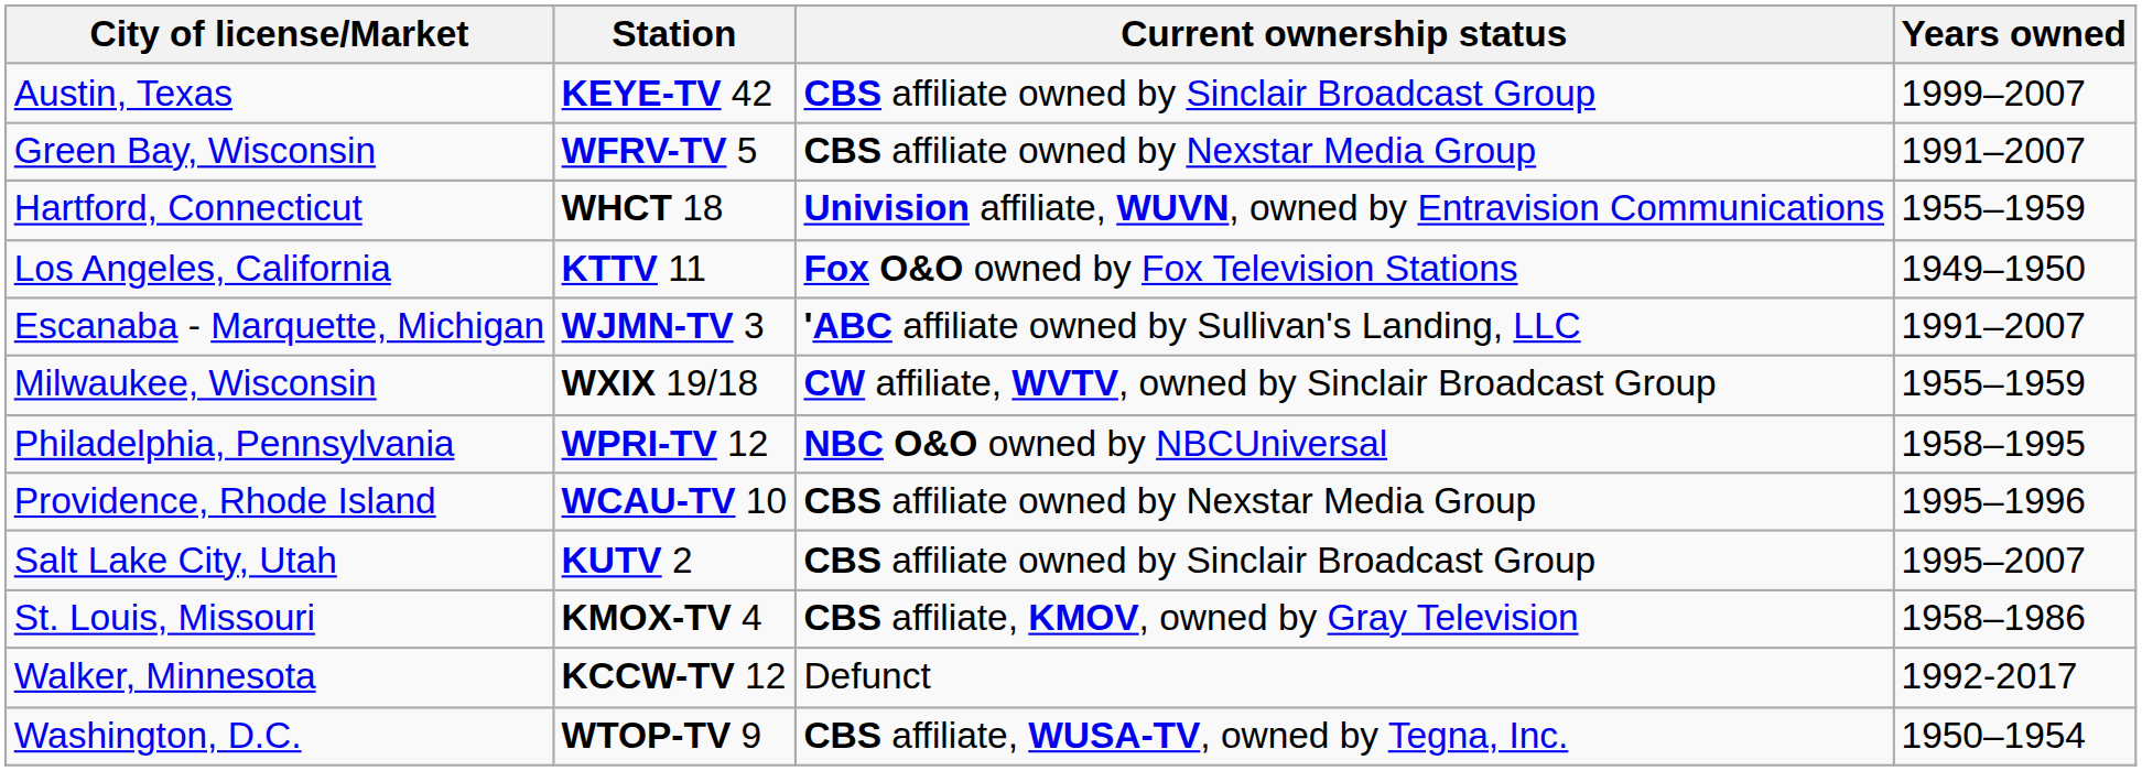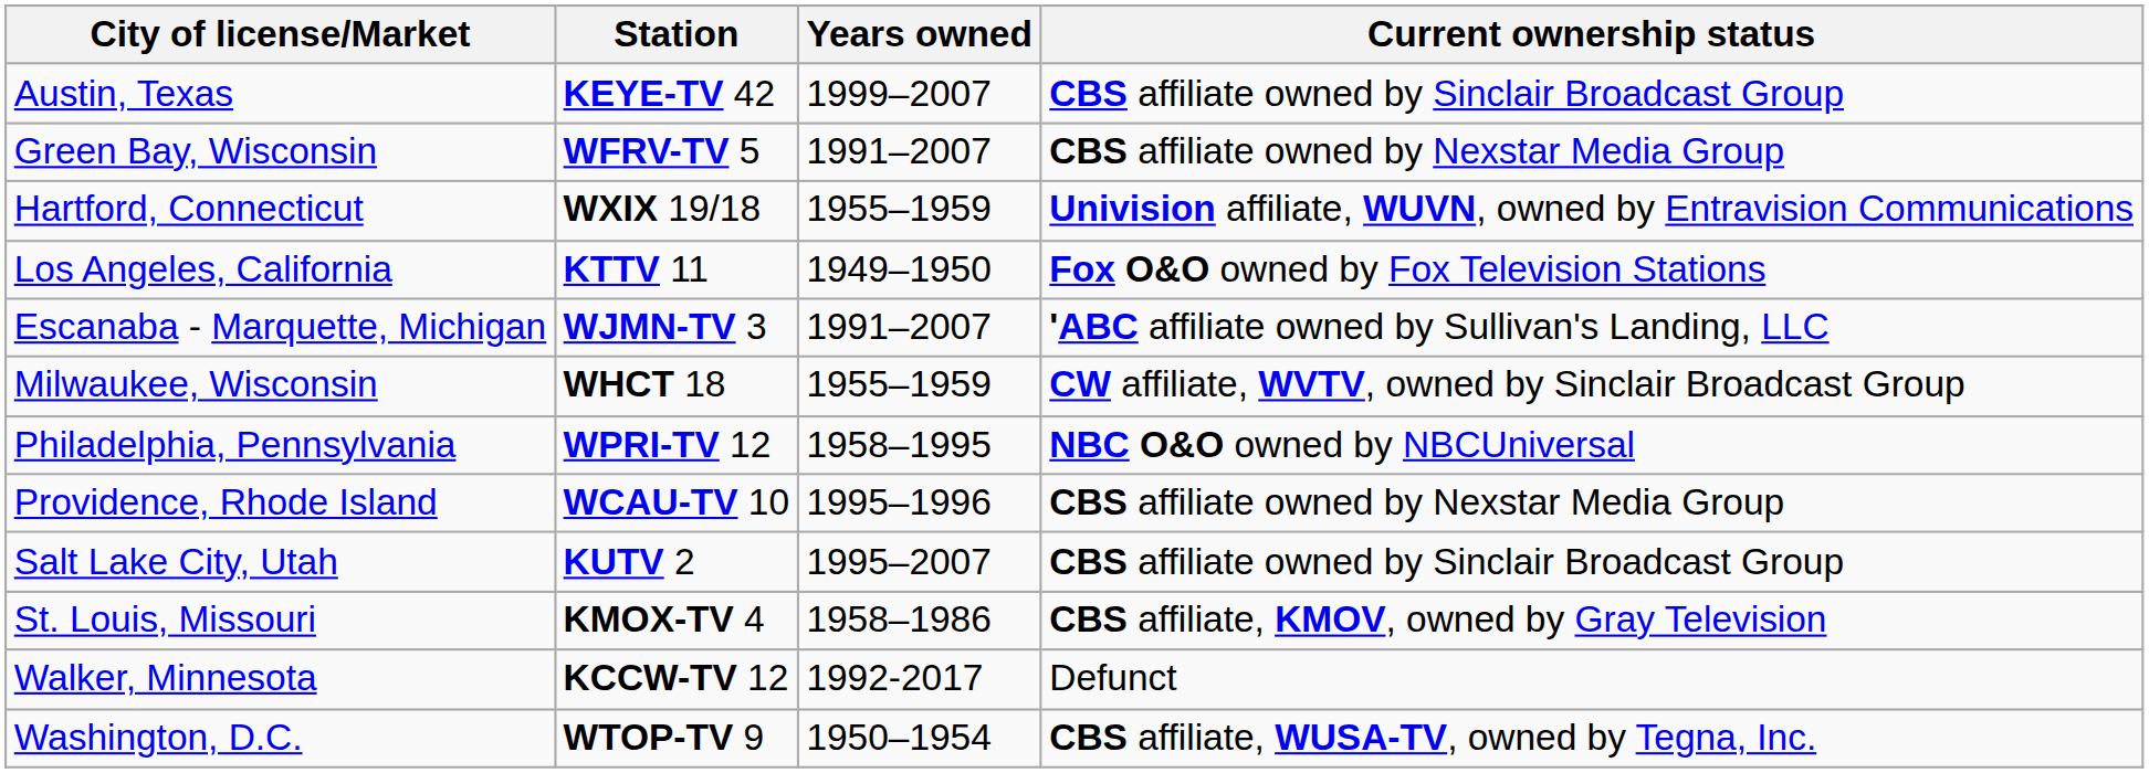 <table class="wikitable">
 <tr>
 <th>City of license/Market</th>
 <th>Station</th>
+<th>Years owned</th>
 <th>Current ownership status</th>
-<th>Years owned</th>
 </tr>
 <tr style="vertical-align: top; text-align: left;">
 <td><a href='#'>Austin, Texas</a></td>
 <td><strong><a href='#'>KEYE-TV</a></strong> 42</td>
+<td>1999–2007</td>
 <td><strong><a href='#'>CBS</a></strong> affiliate owned by <a href='#'>Sinclair Broadcast Group</a></td>
-<td>1999–2007</td>
 </tr>
 <tr style="vertical-align: top; text-align: left;">
 <td><a href='#'>Green Bay, Wisconsin</a></td>
 <td><strong><a href='#'>WFRV-TV</a></strong> 5</td>
+<td>1991–2007</td>
 <td><strong>CBS</strong> affiliate owned by <a href='#'>Nexstar Media Group</a></td>
-<td>1991–2007</td>
 </tr>
 <tr style="vertical-align: top; text-align: left;">
 <td><a href='#'>Hartford, Connecticut</a></td>
-<td><strong>WHCT</strong> 18</td>
+<td><strong>WXIX</strong> 19/18</td>
+<td>1955–1959</td>
 <td><strong><a href='#'>Univision</a></strong> affiliate, <strong><a href='#'>WUVN</a></strong>, owned by <a href='#'>Entravision Communications</a></td>
-<td>1955–1959</td>
 </tr>
 <tr style="vertical-align: top; text-align: left;">
 <td><a href='#'>Los Angeles, California</a></td>
 <td><strong><a href='#'>KTTV</a></strong> 11</td>
+<td>1949–1950</td>
 <td><strong><a href='#'>Fox</a> O&O</strong> owned by <a href='#'>Fox Television Stations</a></td>
-<td>1949–1950</td>
 </tr>
 <tr style="vertical-align: top; text-align: left;">
 <td><a href='#'>Escanaba</a> - <a href='#'>Marquette, Michigan</a></td>
 <td><strong><a href='#'>WJMN-TV</a></strong> 3<br></td>
+<td>1991–2007</td>
 <td><strong>'<a href='#'>ABC</a></strong> affiliate owned by Sullivan's Landing, <a href='#'>LLC</a><br></td>
-<td>1991–2007</td>
 </tr>
 <tr style="vertical-align: top; text-align: left;">
 <td><a href='#'>Milwaukee, Wisconsin</a></td>
-<td><strong>WXIX</strong> 19/18</td>
+<td><strong>WHCT</strong> 18</td>
+<td>1955–1959</td>
 <td><strong><a href='#'>CW</a></strong> affiliate, <strong><a href='#'>WVTV</a></strong>, owned by Sinclair Broadcast Group</td>
-<td>1955–1959</td>
 </tr>
 <tr style="vertical-align: top; text-align: left;">
 <td><a href='#'>Philadelphia, Pennsylvania</a></td>
 <td><strong><a href='#'>WPRI-TV</a></strong> 12</td>
+<td>1958–1995</td>
 <td><strong><a href='#'>NBC</a> O&O</strong> owned by <a href='#'>NBCUniversal</a></td>
-<td>1958–1995</td>
 </tr>
 <tr style="vertical-align: top; text-align: left;">
 <td><a href='#'>Providence, Rhode Island</a></td>
 <td><strong><a href='#'>WCAU-TV</a></strong> 10</td>
+<td>1995–1996</td>
 <td><strong>CBS</strong> affiliate owned by Nexstar Media Group</td>
-<td>1995–1996</td>
 </tr>
 <tr style="vertical-align: top; text-align: left;">
 <td><a href='#'>Salt Lake City, Utah</a></td>
 <td><strong><a href='#'>KUTV</a></strong> 2</td>
+<td>1995–2007</td>
 <td><strong>CBS</strong> affiliate owned by Sinclair Broadcast Group</td>
-<td>1995–2007</td>
 </tr>
 <tr style="vertical-align: top; text-align: left;">
 <td><a href='#'>St. Louis, Missouri</a></td>
 <td><strong>KMOX-TV</strong> 4</td>
+<td>1958–1986</td>
 <td><strong>CBS</strong> affiliate, <strong><a href='#'>KMOV</a></strong>, owned by <a href='#'>Gray Television</a></td>
-<td>1958–1986</td>
 </tr>
 <tr style="vertical-align: top; text-align: left;">
 <td><a href='#'>Walker, Minnesota</a></td>
 <td><strong>KCCW-TV</strong> 12<br></td>
+<td>1992-2017</td>
 <td>Defunct</td>
-<td>1992-2017</td>
 </tr>
 <tr style="vertical-align: top; text-align: left;">
 <td><a href='#'>Washington, D.C.</a></td>
 <td><strong>WTOP-TV</strong> 9</td>
+<td>1950–1954</td>
 <td><strong>CBS</strong> affiliate, <strong><a href='#'>WUSA-TV</a></strong>, owned by <a href='#'>Tegna, Inc.</a></td>
-<td>1950–1954</td>
 </tr>
 </table>
